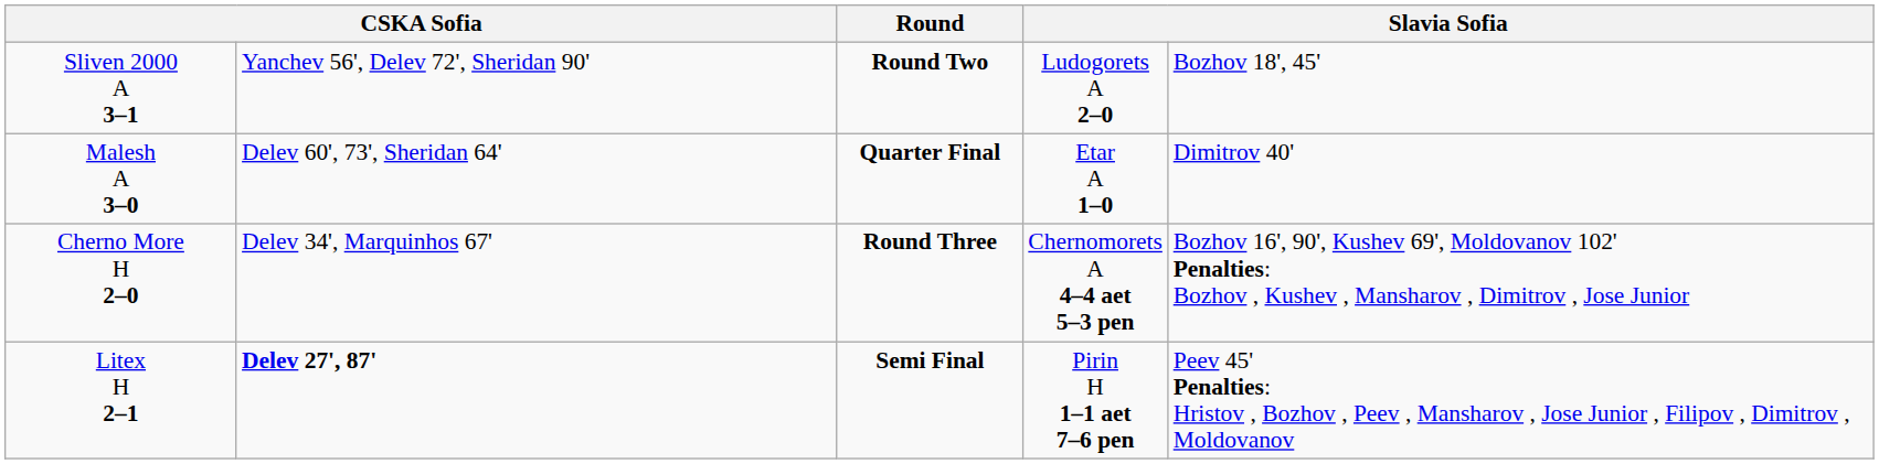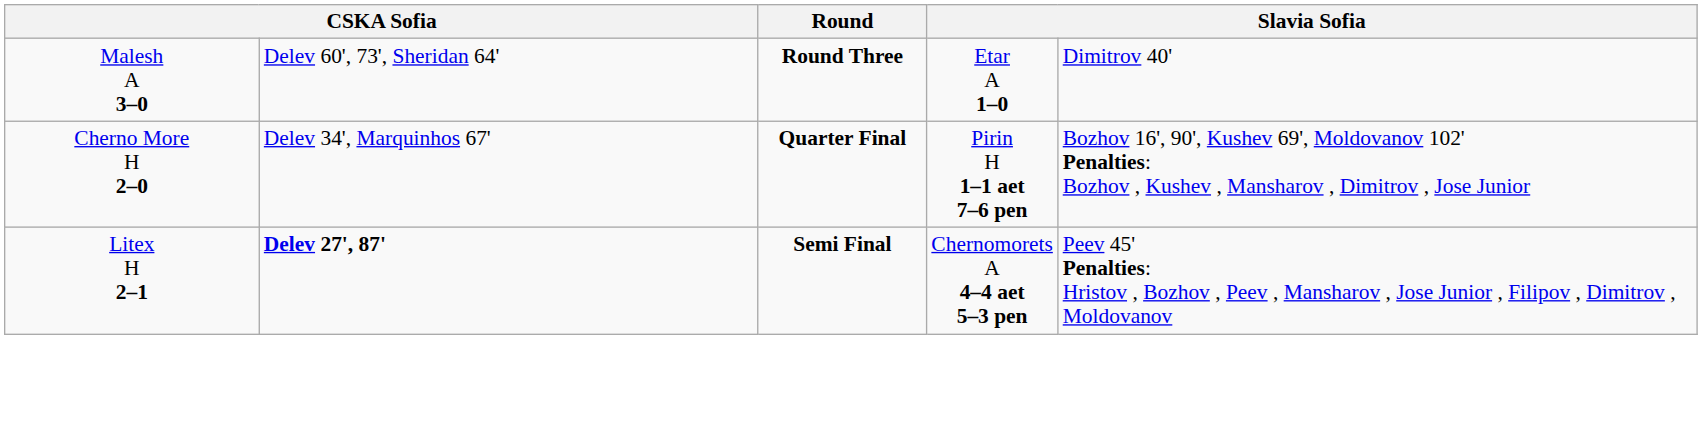 <table class=wikitable width=100% style="text-align:center">
 <tr valign=top>
 <th colspan=2 width=45%>CSKA Sofia</th>
 <th width=10%>Round</th>
 <th colspan=2 width=45%>Slavia Sofia</th>
 </tr>
 <tr valign=top>
-<td><a href='#'>Sliven 2000</a><br>A<br><strong>3–1</strong></td>
-<td align=left><a href='#'>Yanchev</a> 56', <a href='#'>Delev</a> 72', <a href='#'>Sheridan</a> 90'</td>
-<td colspan=1><strong>Round Two</strong></td>
-<td><a href='#'>Ludogorets</a><br>A<br><strong>2–0</strong></td>
-<td align=left><a href='#'>Bozhov</a> 18', 45'</td>
-</tr>
-<tr valign=top>
 <td><a href='#'>Malesh</a><br>A<br><strong>3–0</strong></td>
 <td align=left><a href='#'>Delev</a> 60', 73', <a href='#'>Sheridan</a> 64'</td>
-<td colspan=1><strong>Quarter Final</strong></td>
+<td colspan=1><strong>Round Three</strong></td>
 <td><a href='#'>Etar</a><br>A<br><strong>1–0</strong></td>
 <td align=left><a href='#'>Dimitrov</a> 40'</td>
 </tr>
 <tr valign=top>
 <td><a href='#'>Cherno More</a><br>H<br><strong>2–0</strong></td>
 <td align=left><a href='#'>Delev</a> 34', <a href='#'>Marquinhos</a> 67'</td>
-<td colspan=1><strong>Round Three</strong></td>
-<td><a href='#'>Chernomorets</a><br>A<br><strong>4–4 aet</strong><br><strong>5–3 pen</strong></td>
+<td colspan=1><strong>Quarter Final</strong></td>
+<td><a href='#'>Pirin</a><br>H<br><strong>1–1 aet</strong><br><strong>7–6 pen</strong></td>
 <td align=left><a href='#'>Bozhov</a> 16', 90', <a href='#'>Kushev</a> 69', <a href='#'>Moldovanov</a> 102'<br><strong>Penalties</strong>:<br><a href='#'>Bozhov</a> , <a href='#'>Kushev</a> , <a href='#'>Mansharov</a> , <a href='#'>Dimitrov</a> , <a href='#'>Jose Junior</a> </td>
 </tr>
 <tr valign=top>
 <td><a href='#'>Litex</a><br>H<br><strong>2–1</strong></td>
 <td align=left><strong><a href='#'>Delev</a> 27', 87'</strong></td>
 <td colspan=1><strong>Semi Final</strong></td>
-<td><a href='#'>Pirin</a><br>H<br><strong>1–1 aet</strong><br><strong>7–6 pen</strong></td>
+<td><a href='#'>Chernomorets</a><br>A<br><strong>4–4 aet</strong><br><strong>5–3 pen</strong></td>
 <td align=left><a href='#'>Peev</a> 45'<br><strong>Penalties</strong>:<br><a href='#'>Hristov</a> , <a href='#'>Bozhov</a> , <a href='#'>Peev</a> , <a href='#'>Mansharov</a> , <a href='#'>Jose Junior</a> , <a href='#'>Filipov</a> , <a href='#'>Dimitrov</a> , <a href='#'>Moldovanov</a> </td>
 </tr>
 </table>
